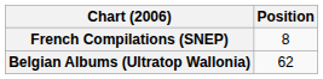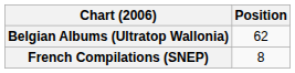 <table class="wikitable sortable plainrowheaders" style="text-align:center">
 <tr>
 <th scope="col">Chart (2006)</th>
 <th scope="col">Position</th>
 </tr>
 <tr>
+<th scope="row">Belgian Albums (Ultratop Wallonia)</th>
+<td>62</td>
+</tr>
+<tr>
 <th scope="row">French Compilations (SNEP)</th>
 <td>8</td>
 </tr>
-<tr>
-<th scope="row">Belgian Albums (Ultratop Wallonia)</th>
-<td>62</td>
-</tr>
 </table>
